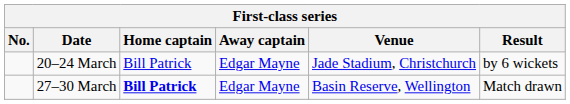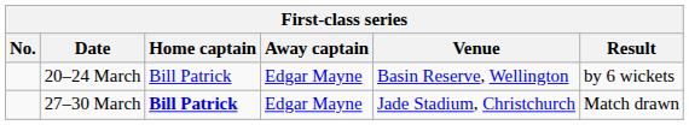 <table class="wikitable">
 <tr>
 <th colspan="9">First-class series</th>
 </tr>
 <tr>
 <th>No.</th>
 <th>Date</th>
 <th>Home captain</th>
 <th>Away captain</th>
 <th>Venue</th>
 <th>Result</th>
 </tr>
 <tr>
 <td></td>
 <td>20–24 March</td>
 <td><a href='#'>Bill Patrick</a></td>
 <td><a href='#'>Edgar Mayne</a></td>
-<td><a href='#'>Jade Stadium</a>, <a href='#'>Christchurch</a></td>
+<td><a href='#'>Basin Reserve</a>, <a href='#'>Wellington</a></td>
 <td> by 6 wickets</td>
 </tr>
 <tr>
 <td></td>
 <td>27–30 March</td>
 <td><strong><a href='#'>Bill Patrick</a></strong></td>
 <td><a href='#'>Edgar Mayne</a></td>
-<td><a href='#'>Basin Reserve</a>, <a href='#'>Wellington</a></td>
+<td><a href='#'>Jade Stadium</a>, <a href='#'>Christchurch</a></td>
 <td>Match drawn</td>
 </tr>
 </table>
